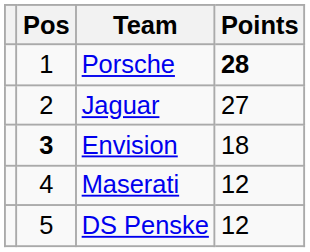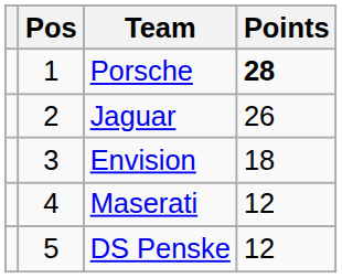 <table class="wikitable" style="font-size: 85%;">
 <tr>
 <th></th>
 <th>Pos</th>
 <th>Team</th>
 <th>Points</th>
 </tr>
 <tr>
 <td align="left"></td>
 <td align="center">1</td>
 <td> <a href='#'>Porsche</a></td>
 <td align="left"><strong>28</strong></td>
 </tr>
 <tr>
 <td align="left"></td>
 <td align="center">2</td>
 <td> <a href='#'>Jaguar</a></td>
-<td align="left">27</td>
+<td align="left">26</td>
 </tr>
 <tr>
 <td align="left"></td>
-<td align="center"><strong>3</strong></td>
+<td align="center">3</td>
 <td> <a href='#'>Envision</a></td>
 <td align="left">18</td>
 </tr>
 <tr>
 <td align="left"></td>
 <td align="center">4</td>
 <td> <a href='#'>Maserati</a></td>
 <td align="left">12</td>
 </tr>
 <tr>
 <td align="left"></td>
 <td align="center">5</td>
 <td> <a href='#'>DS Penske</a></td>
 <td align="left">12</td>
 </tr>
 </table>
